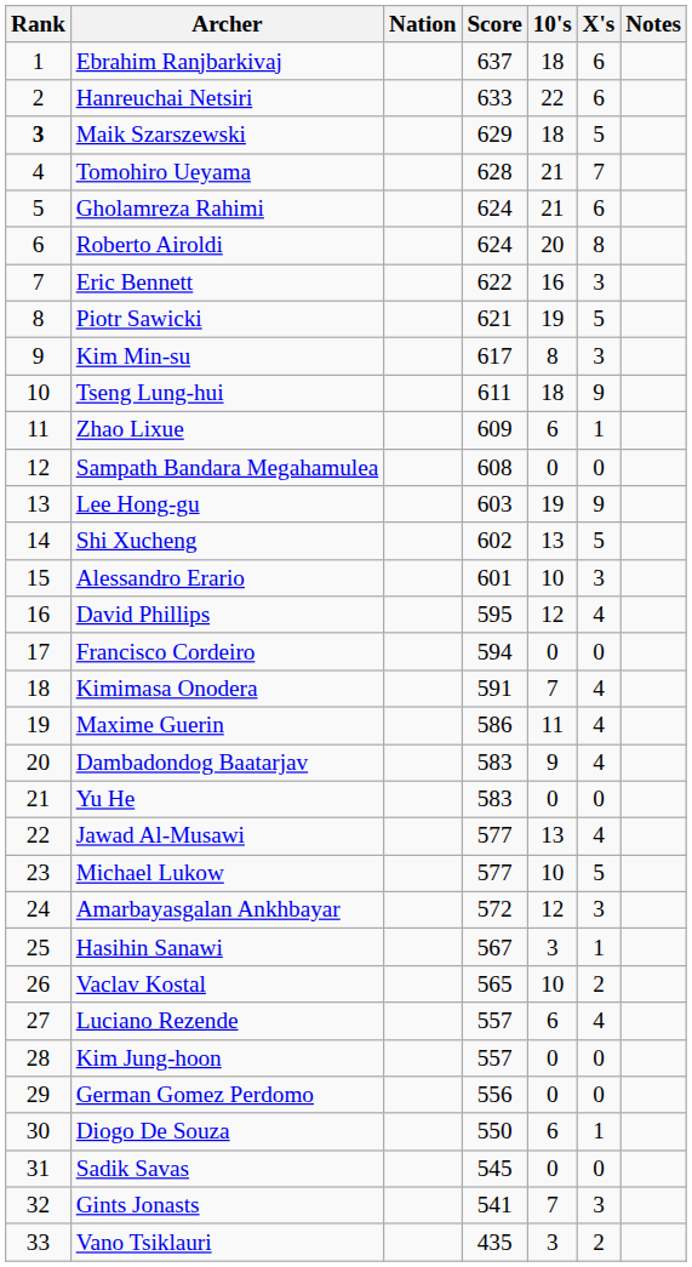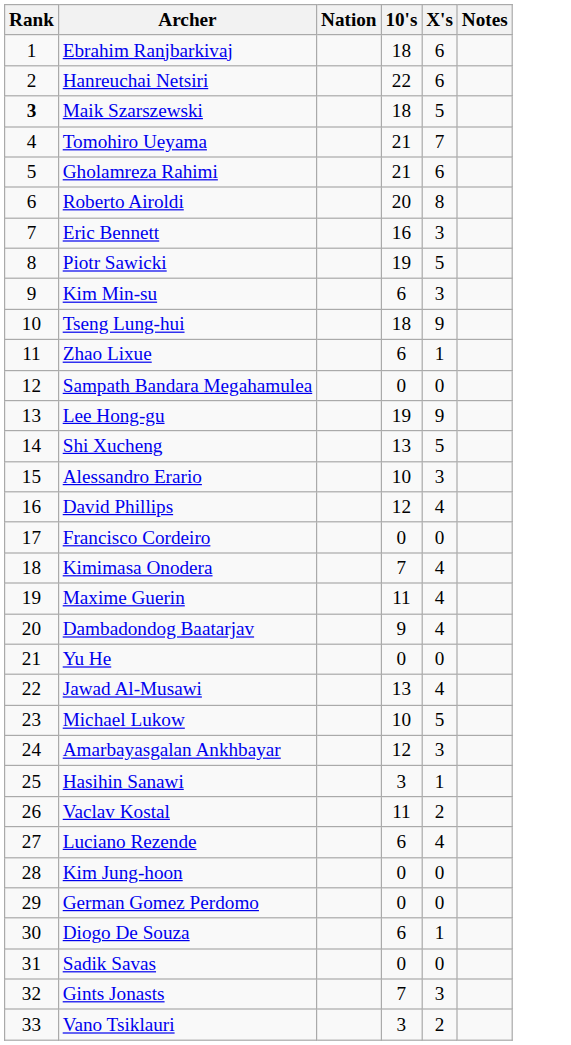 <table class="wikitable sortable" style="text-align:left">
 <tr>
 <th>Rank</th>
 <th>Archer</th>
 <th>Nation</th>
-<th>Score</th>
 <th>10's</th>
 <th>X's</th>
 <th class="unsortable">Notes</th>
 </tr>
 <tr>
 <td align="center">1</td>
 <td><a href='#'>Ebrahim Ranjbarkivaj</a></td>
 <td></td>
-<td align="center">637</td>
 <td align="center">18</td>
 <td align="center">6</td>
 <td></td>
 </tr>
 <tr>
 <td align="center">2</td>
 <td><a href='#'>Hanreuchai Netsiri</a></td>
 <td></td>
-<td align="center">633</td>
 <td align="center">22</td>
 <td align="center">6</td>
 <td></td>
 </tr>
 <tr>
 <td align="center"><strong>3</strong></td>
 <td><a href='#'>Maik Szarszewski</a></td>
 <td></td>
-<td align="center">629</td>
 <td align="center">18</td>
 <td align="center">5</td>
 <td></td>
 </tr>
 <tr>
 <td align="center">4</td>
 <td><a href='#'>Tomohiro Ueyama</a></td>
 <td></td>
-<td align="center">628</td>
 <td align="center">21</td>
 <td align="center">7</td>
 <td></td>
 </tr>
 <tr>
 <td align="center">5</td>
 <td><a href='#'>Gholamreza Rahimi</a></td>
 <td></td>
-<td align="center">624</td>
 <td align="center">21</td>
 <td align="center">6</td>
 <td></td>
 </tr>
 <tr>
 <td align="center">6</td>
 <td><a href='#'>Roberto Airoldi</a></td>
 <td></td>
-<td align="center">624</td>
 <td align="center">20</td>
 <td align="center">8</td>
 <td></td>
 </tr>
 <tr>
 <td align="center">7</td>
 <td><a href='#'>Eric Bennett</a></td>
 <td></td>
-<td align="center">622</td>
 <td align="center">16</td>
 <td align="center">3</td>
 <td></td>
 </tr>
 <tr>
 <td align="center">8</td>
 <td><a href='#'>Piotr Sawicki</a></td>
 <td></td>
-<td align="center">621</td>
 <td align="center">19</td>
 <td align="center">5</td>
 <td></td>
 </tr>
 <tr>
 <td align="center">9</td>
 <td><a href='#'>Kim Min-su</a></td>
 <td></td>
-<td align="center">617</td>
-<td align="center">8</td>
+<td align="center">6</td>
 <td align="center">3</td>
 <td></td>
 </tr>
 <tr>
 <td align="center">10</td>
 <td><a href='#'>Tseng Lung-hui</a></td>
 <td></td>
-<td align="center">611</td>
 <td align="center">18</td>
 <td align="center">9</td>
 <td></td>
 </tr>
 <tr>
 <td align="center">11</td>
 <td><a href='#'>Zhao Lixue</a></td>
 <td></td>
-<td align="center">609</td>
 <td align="center">6</td>
 <td align="center">1</td>
 <td></td>
 </tr>
 <tr>
 <td align="center">12</td>
 <td><a href='#'>Sampath Bandara Megahamulea</a></td>
 <td></td>
-<td align="center">608</td>
 <td align="center">0</td>
 <td align="center">0</td>
 <td></td>
 </tr>
 <tr>
 <td align="center">13</td>
 <td><a href='#'>Lee Hong-gu</a></td>
 <td></td>
-<td align="center">603</td>
 <td align="center">19</td>
 <td align="center">9</td>
 <td></td>
 </tr>
 <tr>
 <td align="center">14</td>
 <td><a href='#'>Shi Xucheng</a></td>
 <td></td>
-<td align="center">602</td>
 <td align="center">13</td>
 <td align="center">5</td>
 <td></td>
 </tr>
 <tr>
 <td align="center">15</td>
 <td><a href='#'>Alessandro Erario</a></td>
 <td></td>
-<td align="center">601</td>
 <td align="center">10</td>
 <td align="center">3</td>
 <td></td>
 </tr>
 <tr>
 <td align="center">16</td>
 <td><a href='#'>David Phillips</a></td>
 <td></td>
-<td align="center">595</td>
 <td align="center">12</td>
 <td align="center">4</td>
 <td></td>
 </tr>
 <tr>
 <td align="center">17</td>
 <td><a href='#'>Francisco Cordeiro</a></td>
 <td></td>
-<td align="center">594</td>
 <td align="center">0</td>
 <td align="center">0</td>
 <td></td>
 </tr>
 <tr>
 <td align="center">18</td>
 <td><a href='#'>Kimimasa Onodera</a></td>
 <td></td>
-<td align="center">591</td>
 <td align="center">7</td>
 <td align="center">4</td>
 <td></td>
 </tr>
 <tr>
 <td align="center">19</td>
 <td><a href='#'>Maxime Guerin</a></td>
 <td></td>
-<td align="center">586</td>
 <td align="center">11</td>
 <td align="center">4</td>
 <td></td>
 </tr>
 <tr>
 <td align="center">20</td>
 <td><a href='#'>Dambadondog Baatarjav</a></td>
 <td></td>
-<td align="center">583</td>
 <td align="center">9</td>
 <td align="center">4</td>
 <td></td>
 </tr>
 <tr>
 <td align="center">21</td>
 <td><a href='#'>Yu He</a></td>
 <td></td>
-<td align="center">583</td>
 <td align="center">0</td>
 <td align="center">0</td>
 <td></td>
 </tr>
 <tr>
 <td align="center">22</td>
 <td><a href='#'>Jawad Al-Musawi</a></td>
 <td></td>
-<td align="center">577</td>
 <td align="center">13</td>
 <td align="center">4</td>
 <td></td>
 </tr>
 <tr>
 <td align="center">23</td>
 <td><a href='#'>Michael Lukow</a></td>
 <td></td>
-<td align="center">577</td>
 <td align="center">10</td>
 <td align="center">5</td>
 <td></td>
 </tr>
 <tr>
 <td align="center">24</td>
 <td><a href='#'>Amarbayasgalan Ankhbayar</a></td>
 <td></td>
-<td align="center">572</td>
 <td align="center">12</td>
 <td align="center">3</td>
 <td></td>
 </tr>
 <tr>
 <td align="center">25</td>
 <td><a href='#'>Hasihin Sanawi</a></td>
 <td></td>
-<td align="center">567</td>
 <td align="center">3</td>
 <td align="center">1</td>
 <td></td>
 </tr>
 <tr>
 <td align="center">26</td>
 <td><a href='#'>Vaclav Kostal</a></td>
 <td></td>
-<td align="center">565</td>
-<td align="center">10</td>
+<td align="center">11</td>
 <td align="center">2</td>
 <td></td>
 </tr>
 <tr>
 <td align="center">27</td>
 <td><a href='#'>Luciano Rezende</a></td>
 <td></td>
-<td align="center">557</td>
 <td align="center">6</td>
 <td align="center">4</td>
 <td></td>
 </tr>
 <tr>
 <td align="center">28</td>
 <td><a href='#'>Kim Jung-hoon</a></td>
 <td></td>
-<td align="center">557</td>
 <td align="center">0</td>
 <td align="center">0</td>
 <td></td>
 </tr>
 <tr>
 <td align="center">29</td>
 <td><a href='#'>German Gomez Perdomo</a></td>
 <td></td>
-<td align="center">556</td>
 <td align="center">0</td>
 <td align="center">0</td>
 <td></td>
 </tr>
 <tr>
 <td align="center">30</td>
 <td><a href='#'>Diogo De Souza</a></td>
 <td></td>
-<td align="center">550</td>
 <td align="center">6</td>
 <td align="center">1</td>
 <td></td>
 </tr>
 <tr>
 <td align="center">31</td>
 <td><a href='#'>Sadik Savas</a></td>
 <td></td>
-<td align="center">545</td>
 <td align="center">0</td>
 <td align="center">0</td>
 <td></td>
 </tr>
 <tr>
 <td align="center">32</td>
 <td><a href='#'>Gints Jonasts</a></td>
 <td></td>
-<td align="center">541</td>
 <td align="center">7</td>
 <td align="center">3</td>
 <td></td>
 </tr>
 <tr>
 <td align="center">33</td>
 <td><a href='#'>Vano Tsiklauri</a></td>
 <td></td>
-<td align="center">435</td>
 <td align="center">3</td>
 <td align="center">2</td>
 <td></td>
 </tr>
 </table>
